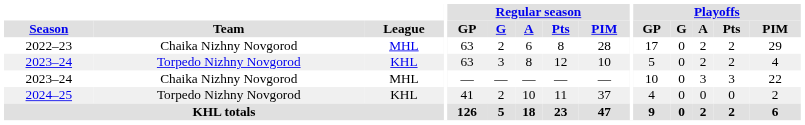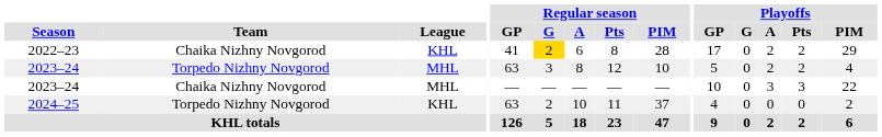 <table border="0" cellpadding="1" cellspacing="0" style="text-align:center; width:60em;">
 <tr bgcolor="#e0e0e0">
 <th colspan="3" bgcolor="#ffffff"></th>
 <th rowspan="94" bgcolor="#ffffff"></th>
 <th colspan="5"><a href='#'>Regular season</a></th>
 <th rowspan="94" bgcolor="#ffffff"></th>
 <th colspan="5"><a href='#'>Playoffs</a></th>
 </tr>
 <tr bgcolor="#e0e0e0">
 <th><a href='#'>Season</a></th>
 <th>Team</th>
 <th>League</th>
 <th>GP</th>
 <th><a href='#'>G</a></th>
 <th><a href='#'>A</a></th>
 <th><a href='#'>Pts</a></th>
 <th><a href='#'>PIM</a></th>
 <th>GP</th>
 <th>G</th>
 <th>A</th>
 <th>Pts</th>
 <th>PIM</th>
 </tr>
 <tr>
 <td>2022–23</td>
 <td>Chaika Nizhny Novgorod</td>
-<td><a href='#'>MHL</a></td>
-<td>63</td>
-<td>2</td>
+<td><a href='#'>KHL</a></td>
+<td>41</td>
+<td style="background: gold;">2</td>
 <td>6</td>
 <td>8</td>
 <td>28</td>
 <td>17</td>
 <td>0</td>
 <td>2</td>
 <td>2</td>
 <td>29</td>
 </tr>
 <tr bgcolor="#f0f0f0">
 <td><a href='#'>2023–24</a></td>
 <td><a href='#'>Torpedo Nizhny Novgorod</a></td>
-<td><a href='#'>KHL</a></td>
+<td><a href='#'>MHL</a></td>
 <td>63</td>
 <td>3</td>
 <td>8</td>
 <td>12</td>
 <td>10</td>
 <td>5</td>
 <td>0</td>
 <td>2</td>
 <td>2</td>
 <td>4</td>
 </tr>
 <tr>
 <td>2023–24</td>
 <td>Chaika Nizhny Novgorod</td>
 <td>MHL</td>
 <td>—</td>
 <td>—</td>
 <td>—</td>
 <td>—</td>
 <td>—</td>
 <td>10</td>
 <td>0</td>
 <td>3</td>
 <td>3</td>
 <td>22</td>
 </tr>
 <tr bgcolor="#f0f0f0">
 <td><a href='#'>2024–25</a></td>
 <td>Torpedo Nizhny Novgorod</td>
 <td>KHL</td>
-<td>41</td>
+<td>63</td>
 <td>2</td>
 <td>10</td>
 <td>11</td>
 <td>37</td>
 <td>4</td>
 <td>0</td>
 <td>0</td>
 <td>0</td>
 <td>2</td>
 </tr>
 <tr bgcolor="#e0e0e0">
 <th colspan="3">KHL totals</th>
 <th>126</th>
 <th>5</th>
 <th>18</th>
 <th>23</th>
 <th>47</th>
 <th>9</th>
 <th>0</th>
 <th>2</th>
 <th>2</th>
 <th>6</th>
 </tr>
 </table>
